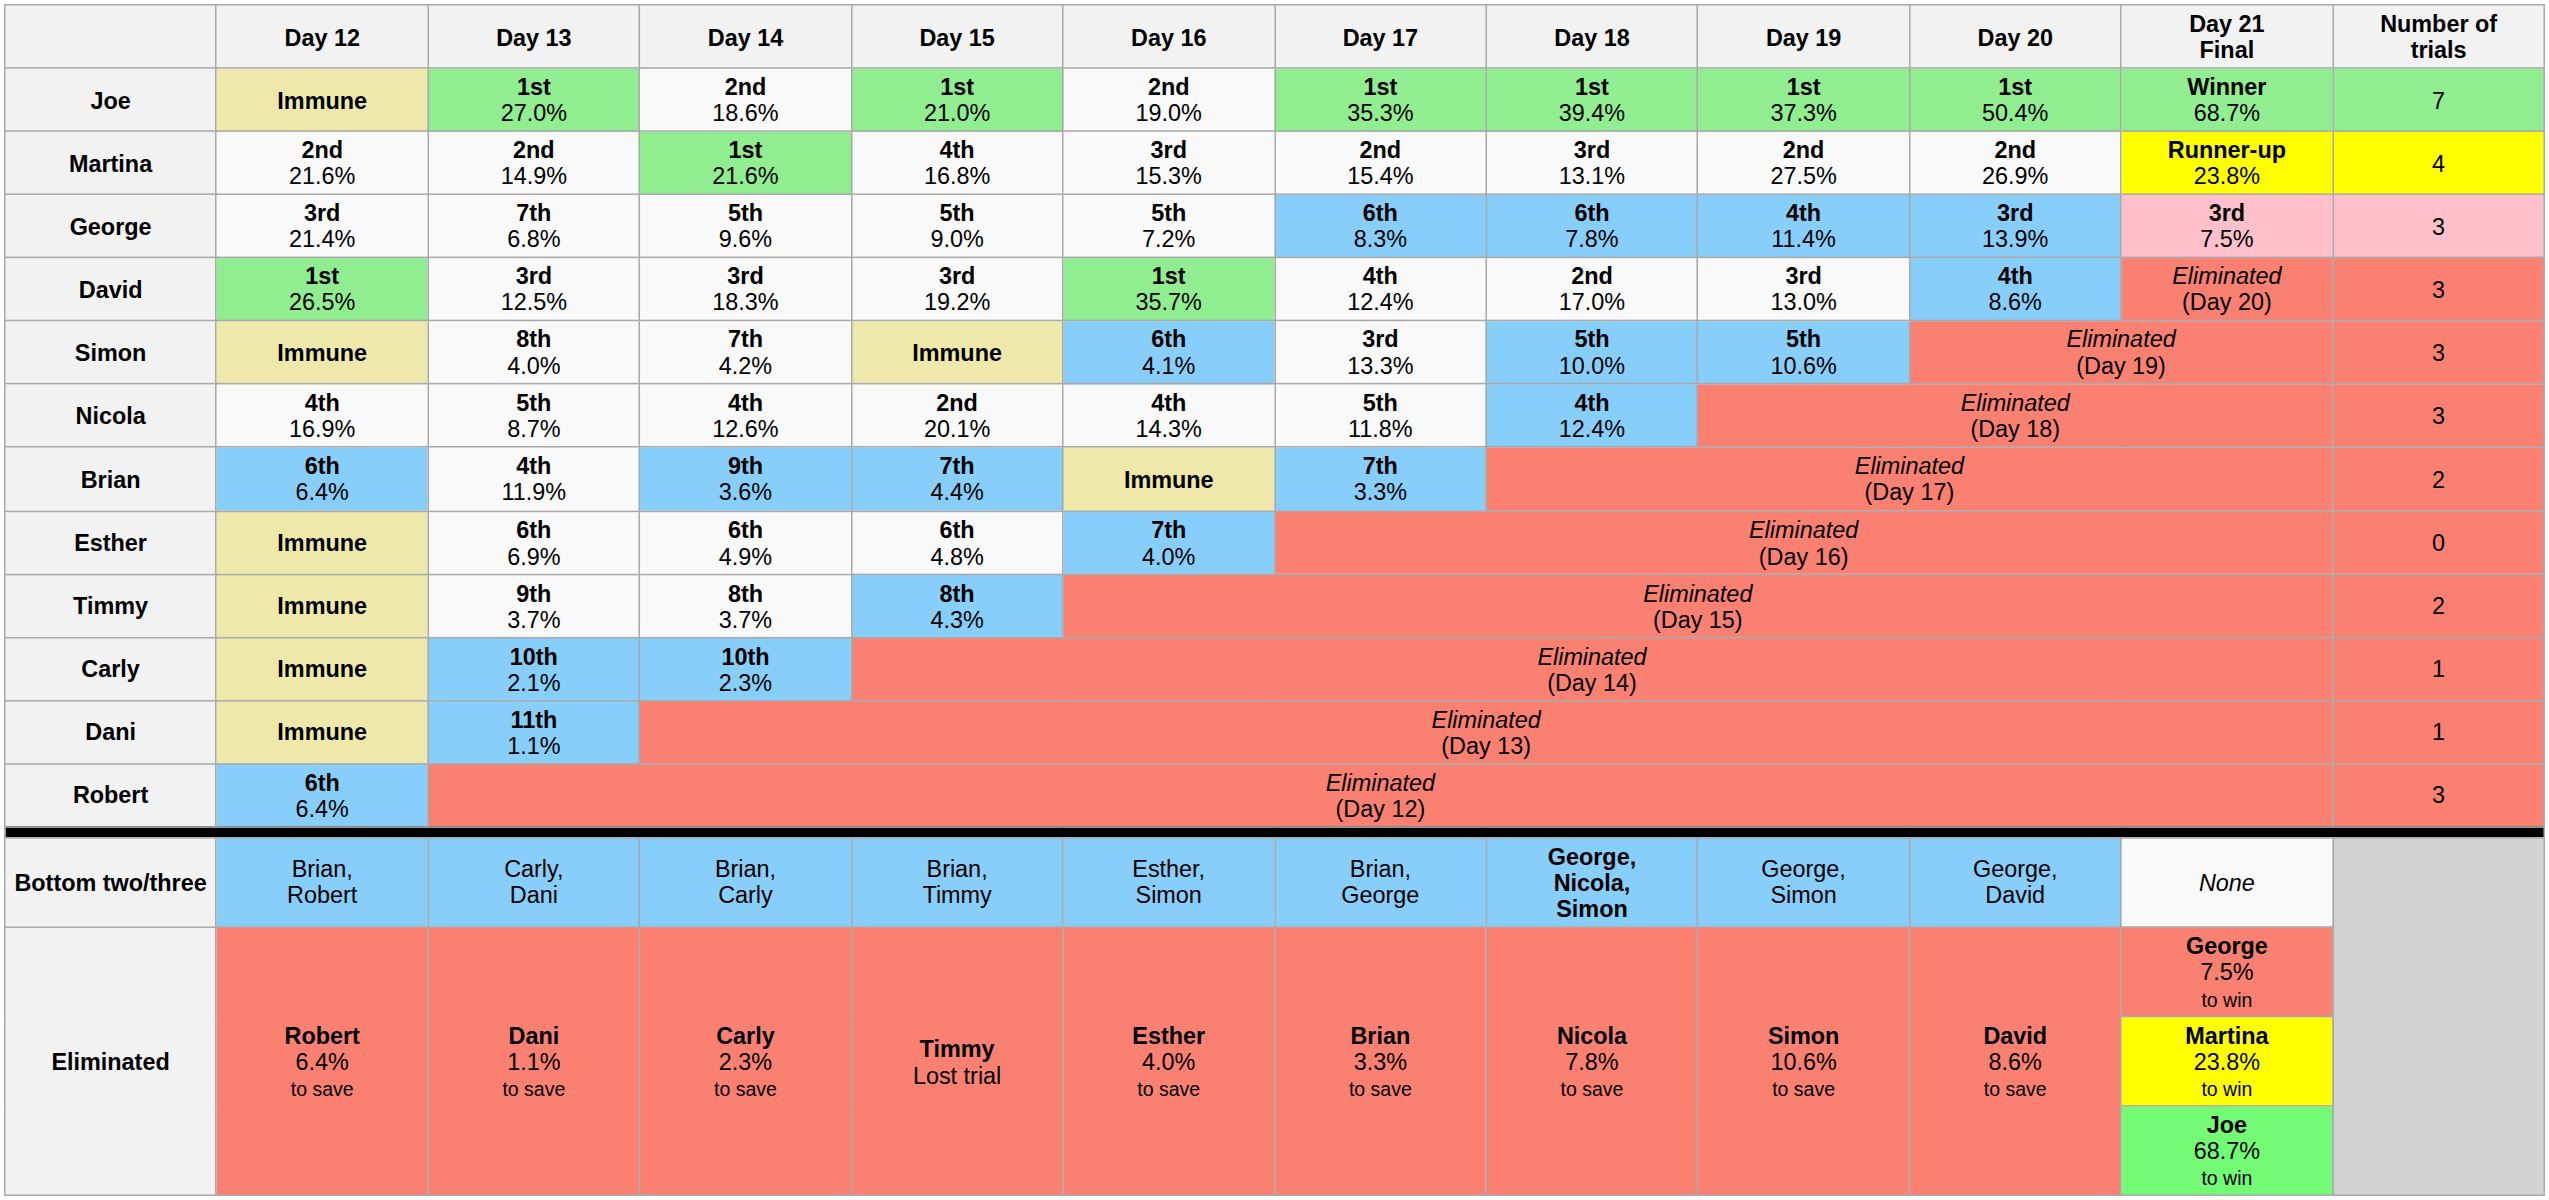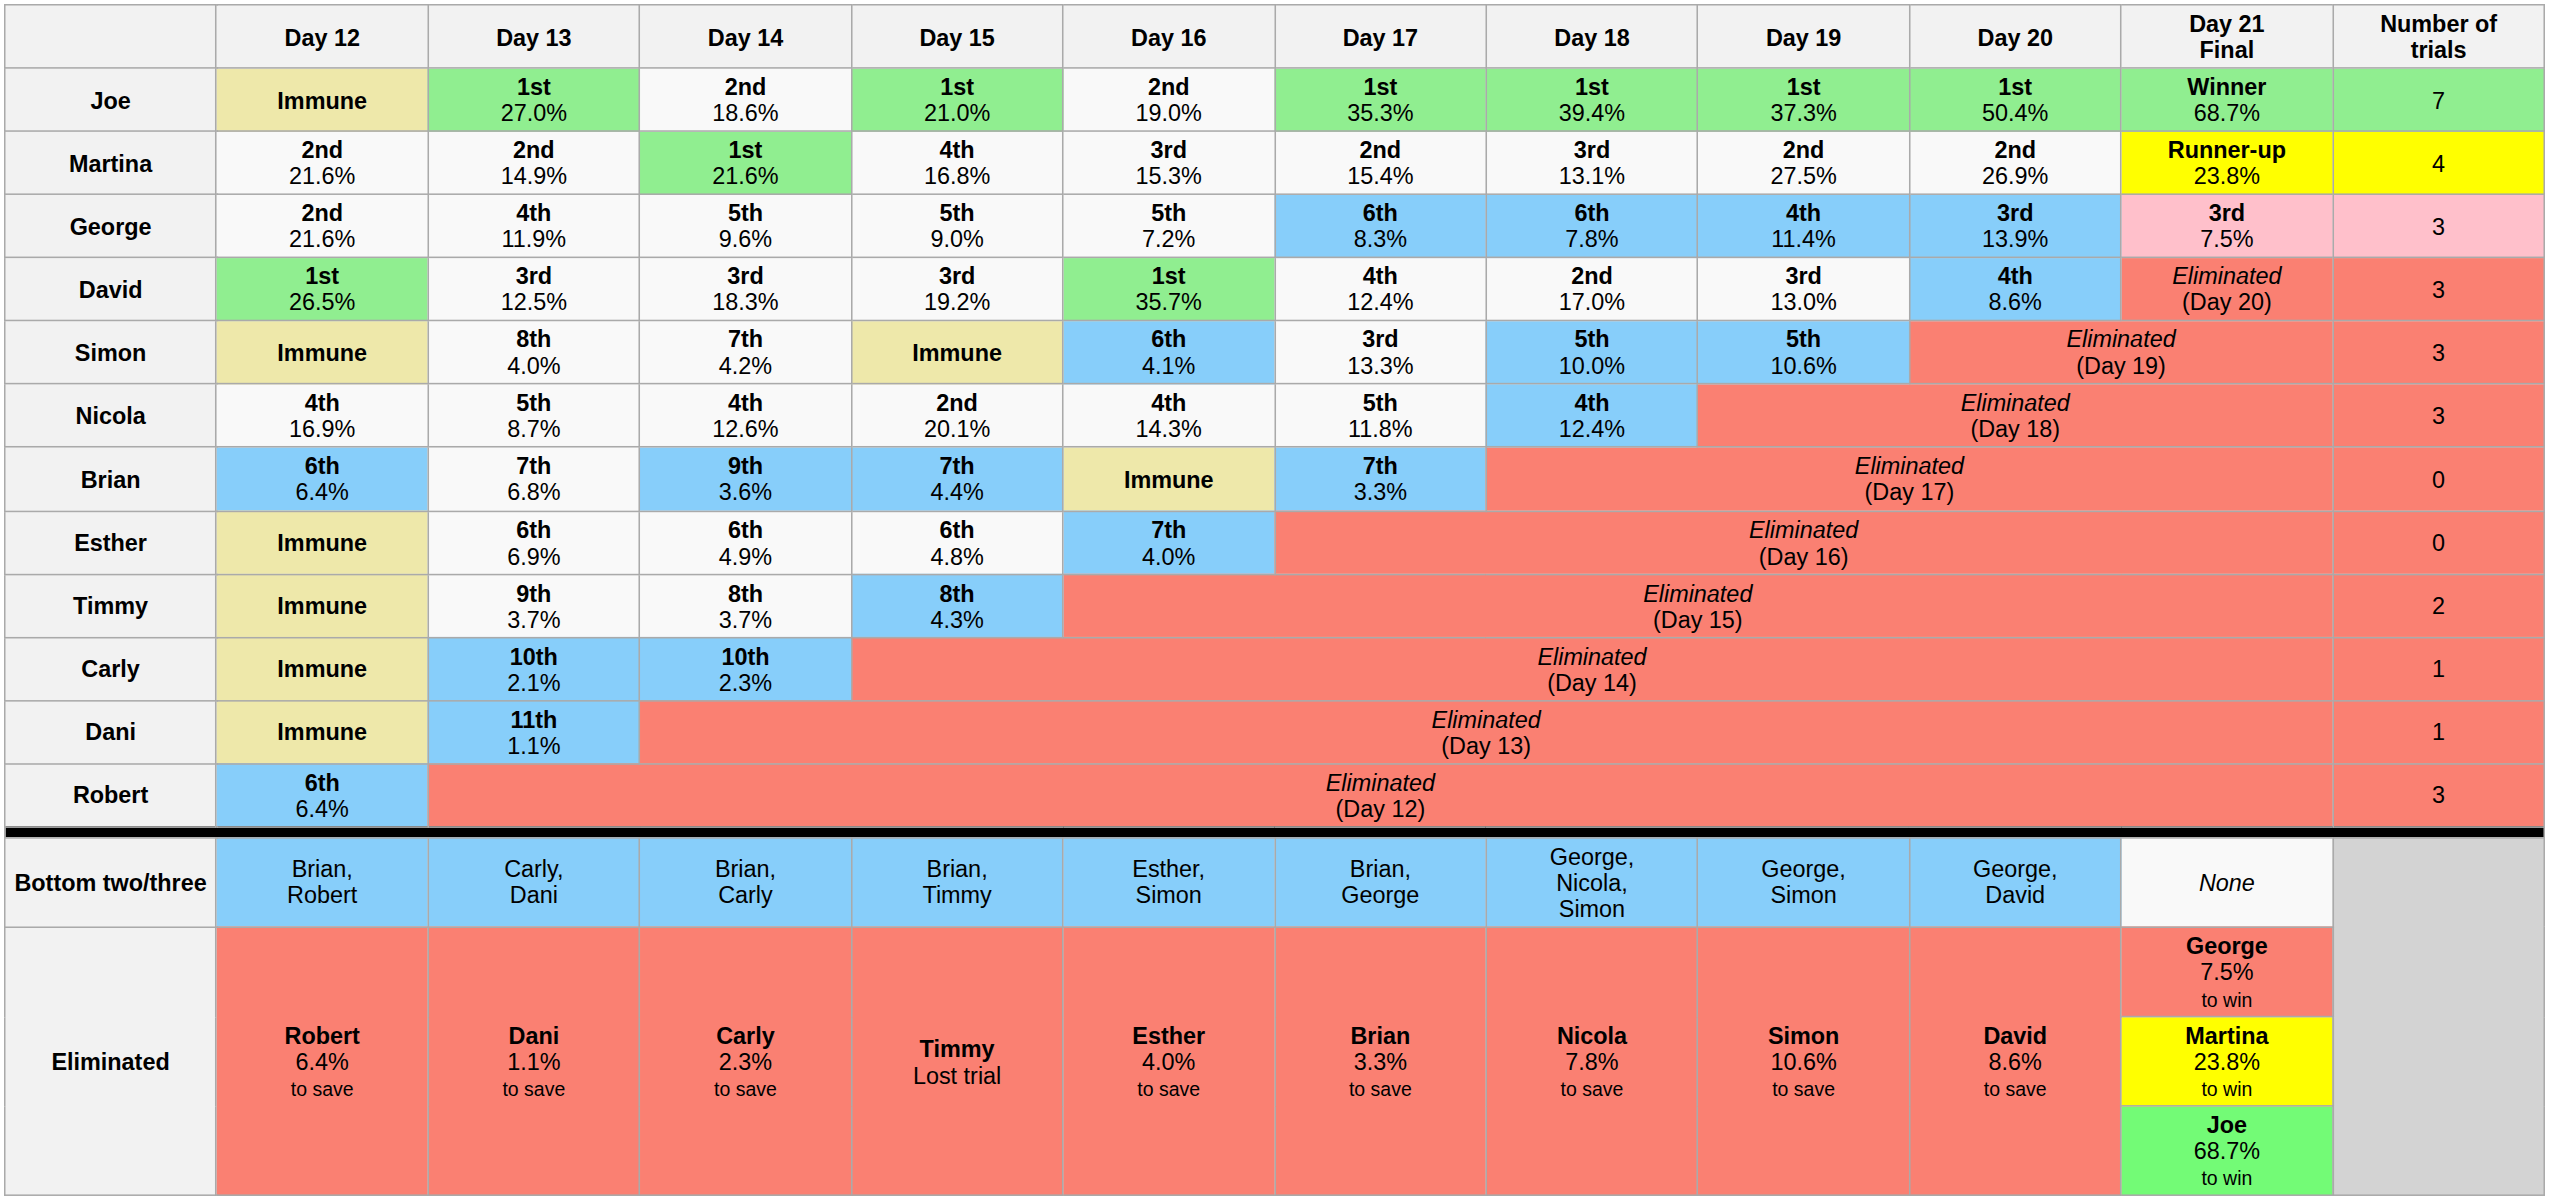 <table class="wikitable" style="text-align:center; font-size:95%">
 <tr>
 <th style="width:8%" colspan=2></th>
 <th style="width:8%">Day 12</th>
 <th style="width:8%">Day 13</th>
 <th style="width:8%">Day 14</th>
 <th style="width:8%">Day 15</th>
 <th style="width:8%">Day 16</th>
 <th style="width:8%">Day 17</th>
 <th style="width:8%">Day 18</th>
 <th style="width:8%">Day 19</th>
 <th style="width:8%">Day 20</th>
 <th style="width:8%" colspan=2>Day 21<br>Final</th>
 <th style="width:8%">Number of<br>trials</th>
 </tr>
 <tr>
 <th colspan="2">Joe</th>
 <td style="background:#EEE8AA;"><strong>Immune</strong></td>
 <td style="background:lightgreen"><strong>1st</strong><br>27.0%</td>
 <td style="background:#"><strong>2nd</strong><br>18.6%</td>
 <td style="background:lightgreen"><strong>1st</strong><br>21.0%</td>
 <td style="background:#"><strong>2nd</strong><br>19.0%</td>
 <td style="background:lightgreen"><strong>1st</strong><br>35.3%</td>
 <td style="background:lightgreen"><strong>1st</strong><br>39.4%</td>
 <td style="background:lightgreen"><strong>1st</strong><br>37.3%</td>
 <td style="background:lightgreen"><strong>1st</strong><br>50.4%</td>
 <td style="background:lightgreen" colspan=2><strong>Winner</strong> <br> 68.7%</td>
 <td style="background:lightgreen">7</td>
 </tr>
 <tr>
 <th colspan="2">Martina</th>
 <td style="background:#"><strong>2nd</strong><br>21.6%</td>
 <td style="background:#"><strong>2nd</strong><br>14.9%</td>
 <td style="background:lightgreen"><strong>1st</strong><br>21.6%</td>
 <td style="background:#"><strong>4th</strong><br>16.8%</td>
 <td style="background:#"><strong>3rd</strong><br>15.3%</td>
 <td style="background:#"><strong>2nd</strong><br>15.4%</td>
 <td style="background:#"><strong>3rd</strong><br>13.1%</td>
 <td style="background:#"><strong>2nd</strong><br>27.5%</td>
 <td style="background:#"><strong>2nd</strong><br>26.9%</td>
 <td style="background:yellow" colspan=2><strong>Runner-up</strong> <br> 23.8%</td>
 <td style="background:yellow">4</td>
 </tr>
 <tr>
 <th colspan="2">George</th>
-<td style="background:#"><strong>3rd</strong><br>21.4%</td>
-<td style="background:#"><strong>7th</strong><br>6.8%</td>
+<td style="background:#"><strong>2nd</strong><br>21.6%</td>
+<td style="background:#"><strong>4th</strong><br>11.9%</td>
 <td style="background:#"><strong>5th</strong><br>9.6%</td>
 <td style="background:#"><strong>5th</strong><br>9.0%</td>
 <td style="background:#"><strong>5th</strong><br>7.2%</td>
 <td style="background:#87cefa"><strong>6th</strong><br>8.3%</td>
 <td style="background:#87cefa"><strong>6th</strong><br>7.8%</td>
 <td style="background:#87cefa"><strong>4th</strong><br>11.4%</td>
 <td style="background:#87cefa"><strong>3rd</strong><br>13.9%</td>
 <td style="background:pink" colspan=2><strong>3rd</strong> <br> 7.5%</td>
 <td style="background:pink">3</td>
 </tr>
 <tr>
 <th colspan="2">David</th>
 <td style="background:lightgreen"><strong>1st</strong><br>26.5%</td>
 <td style="background:#"><strong>3rd</strong><br>12.5%</td>
 <td style="background:#"><strong>3rd</strong><br>18.3%</td>
 <td style="background:#"><strong>3rd</strong><br>19.2%</td>
 <td style="background:lightgreen"><strong>1st</strong><br>35.7%</td>
 <td style="background:#"><strong>4th</strong><br>12.4%</td>
 <td style="background:#"><strong>2nd</strong><br>17.0%</td>
 <td style="background:#"><strong>3rd</strong><br>13.0%</td>
 <td style="background:#87cefa"><strong>4th</strong><br>8.6%</td>
 <td style="background:salmon;" colspan="2"><em>Eliminated</em> <br> (Day 20)</td>
 <td style="background:salmon;">3</td>
 </tr>
 <tr>
 <th colspan="2">Simon</th>
 <td style="background:#EEE8AA;"><strong>Immune</strong></td>
 <td style="background:#"><strong>8th</strong><br>4.0%</td>
 <td style="background:#"><strong>7th</strong><br>4.2%</td>
 <td style="background:#EEE8AA;"><strong>Immune</strong></td>
 <td style="background:#87cefa"><strong>6th </strong><br>4.1%</td>
 <td style="background:#"><strong>3rd</strong><br>13.3%</td>
 <td style="background:#87cefa"><strong>5th</strong><br>10.0%</td>
 <td style="background:#87cefa"><strong>5th</strong><br>10.6%</td>
 <td style="background:salmon;" colspan="3"><em>Eliminated</em> <br> (Day 19)</td>
 <td style="background:salmon;">3</td>
 </tr>
 <tr>
 <th colspan="2">Nicola</th>
 <td style="background:#"><strong>4th</strong><br>16.9%</td>
 <td style="background:#"><strong>5th</strong><br>8.7%</td>
 <td style="background:#"><strong>4th</strong><br>12.6%</td>
 <td style="background:#"><strong>2nd</strong><br>20.1%</td>
 <td style="background:#"><strong>4th</strong><br>14.3%</td>
 <td style="background:#"><strong>5th</strong><br>11.8%</td>
 <td style="background:#87cefa"><strong>4th</strong><br>12.4%</td>
 <td style="background:salmon;" colspan="4"><em>Eliminated</em><br>(Day 18)</td>
 <td style="background:salmon;">3</td>
 </tr>
 <tr>
 <th colspan="2">Brian</th>
 <td style="background:#87cefa"><strong>6th </strong><br>6.4%</td>
-<td style="background:#"><strong>4th</strong><br>11.9%</td>
+<td style="background:#"><strong>7th</strong><br>6.8%</td>
 <td style="background:#87cefa"><strong>9th</strong><br>3.6%</td>
 <td style="background:#87cefa"><strong>7th</strong><br>4.4%</td>
 <td style="background:#EEE8AA;"><strong>Immune</strong></td>
 <td style="background:#87cefa"><strong>7th</strong><br>3.3%</td>
 <td style="background:salmon;" colspan="5"><em>Eliminated</em><br>(Day 17)</td>
-<td style="background:salmon;">2</td>
+<td style="background:salmon;">0</td>
 </tr>
 <tr>
 <th colspan="2">Esther</th>
 <td style="background:#EEE8AA;"><strong>Immune</strong></td>
 <td style="background:#"><strong>6th</strong><br>6.9%</td>
 <td style="background:#"><strong>6th</strong><br>4.9%</td>
 <td style="background:#"><strong>6th</strong><br>4.8%</td>
 <td style="background:#87cefa"><strong>7th</strong><br>4.0%</td>
 <td style="background:salmon;" colspan="6"><em>Eliminated</em><br>(Day 16)</td>
 <td style="background:salmon;">0</td>
 </tr>
 <tr>
 <th colspan="2">Timmy</th>
 <td style="background:#EEE8AA;"><strong>Immune</strong></td>
 <td style="background:#"><strong>9th</strong><br>3.7%</td>
 <td style="background:#"><strong>8th</strong><br>3.7%</td>
 <td style="background:#87cefa"><strong>8th</strong><br>4.3%</td>
 <td style="background:salmon;" colspan="7"><em>Eliminated</em><br>(Day 15)</td>
 <td style="background:salmon;">2</td>
 </tr>
 <tr>
 <th colspan="2">Carly</th>
 <td style="background:#EEE8AA;"><strong>Immune</strong></td>
 <td style="background:#87cefa"><strong>10th</strong><br>2.1%</td>
 <td style="background:#87cefa"><strong>10th</strong><br>2.3%</td>
 <td style="background:salmon;" colspan="8"><em>Eliminated</em><br>(Day 14)</td>
 <td style="background:salmon;">1</td>
 </tr>
 <tr>
 <th colspan="2">Dani</th>
 <td style="background:#EEE8AA;"><strong>Immune</strong></td>
 <td style="background:#87cefa"><strong>11th</strong><br>1.1%</td>
 <td style="background:salmon;" colspan="9"><em>Eliminated</em><br>(Day 13)</td>
 <td style="background:salmon;">1</td>
 </tr>
 <tr>
 <th colspan="2">Robert</th>
 <td style="background:#87cefa"><strong>6th </strong><br>6.4%</td>
 <td style="background:salmon;" colspan="10"><em>Eliminated</em><br>(Day 12)</td>
 <td style="background:salmon;">3</td>
 </tr>
 <tr>
 <td style="background:#000;" colspan="14"></td>
 </tr>
 <tr>
 <th colspan=2>Bottom two/three</th>
 <td style="background:#87cefa">Brian,<br>Robert</td>
 <td style="background:#87cefa">Carly,<br>Dani</td>
 <td style="background:#87cefa">Brian,<br>Carly</td>
 <td style="background:#87cefa">Brian,<br>Timmy</td>
 <td style="background:#87cefa">Esther,<br>Simon</td>
 <td style="background:#87cefa">Brian,<br>George</td>
-<td style="background:#87cefa"><strong>George,<br>Nicola,<br>Simon</strong></td>
+<td style="background:#87cefa">George,<br>Nicola,<br>Simon</td>
 <td style="background:#87cefa">George,<br>Simon</td>
 <td style="background:#87cefa">George,<br>David</td>
 <td colspan=2><em>None</em></td>
 <td rowspan=4 style="background:lightgrey;"></td>
 </tr>
 <tr>
 <th colspan=2 rowspan=3>Eliminated</th>
 <td style="background:salmon;" rowspan="3"><strong>Robert</strong><br>6.4%<br><small>to save</small></td>
 <td style="background:salmon;" rowspan="3"><strong>Dani</strong><br>1.1%<br><small>to save</small></td>
 <td style="background:salmon;" rowspan="3"><strong>Carly</strong><br>2.3%<br><small>to save</small></td>
 <td style="background:salmon;" rowspan="3"><strong>Timmy </strong><br>Lost trial</td>
 <td style="background:salmon;" rowspan="3"><strong>Esther</strong><br>4.0%<br><small>to save</small></td>
 <td style="background:salmon;" rowspan="3"><strong>Brian </strong><br>3.3%<br><small>to save</small></td>
 <td style="background:salmon;" rowspan="3"><strong>Nicola </strong><br>7.8%<br><small>to save</small></td>
 <td style="background:salmon;" rowspan="3"><strong>Simon </strong><br>10.6%<br><small>to save</small></td>
 <td style="background:salmon;" rowspan="3"><strong>David </strong><br>8.6%<br><small>to save</small></td>
 <td style="background:salmon;"><strong>George </strong><br>7.5%<br><small>to win</small></td>
 </tr>
 <tr>
 <td style="background:yellow"><strong>Martina </strong><br>23.8%<br><small>to win</small></td>
 </tr>
 <tr>
 <td style="background:#73fb76"><strong>Joe </strong><br>68.7%<br><small>to win</small></td>
 </tr>
 </table>
